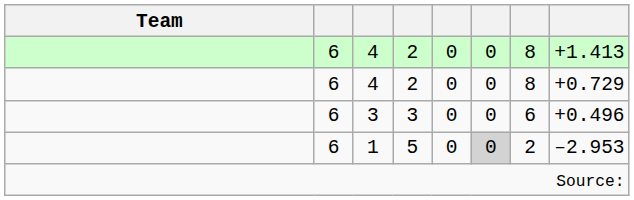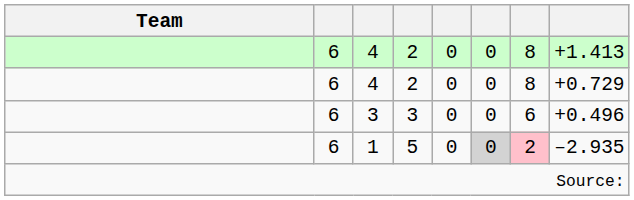 <table class="wikitable" style="text-align:center;">
 <tr>
 <th width=200>Team</th>
 <th width=20></th>
 <th width=20></th>
 <th width=20></th>
 <th width=20></th>
 <th width=20></th>
 <th width=20></th>
 <th width=45></th>
 </tr>
 <tr style="background:#cfc;">
 <td align="left"></td>
 <td>6</td>
 <td>4</td>
 <td>2</td>
 <td>0</td>
 <td>0</td>
 <td>8</td>
 <td>+1.413</td>
 </tr>
 <tr>
 <td align="left"></td>
 <td>6</td>
 <td>4</td>
 <td>2</td>
 <td>0</td>
 <td>0</td>
 <td>8</td>
 <td>+0.729</td>
 </tr>
 <tr>
 <td align="left"></td>
 <td>6</td>
 <td>3</td>
 <td>3</td>
 <td>0</td>
 <td>0</td>
 <td>6</td>
 <td>+0.496</td>
 </tr>
 <tr>
 <td align="left"></td>
 <td>6</td>
 <td>1</td>
 <td>5</td>
 <td>0</td>
 <td style="background: lightgrey;">0</td>
-<td>2</td>
-<td>–2.953</td>
+<td style="background: pink;">2</td>
+<td>–2.935</td>
 </tr>
 <tr>
 <td align="right" colspan="8"><small>Source: </small></td>
 </tr>
 </table>
